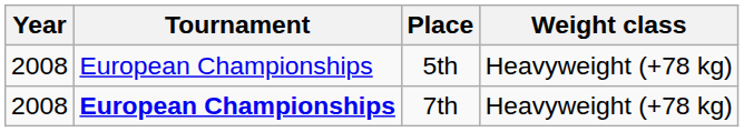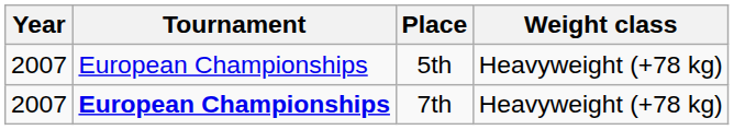 <table class=wikitable>
 <tr>
 <th>Year</th>
 <th>Tournament</th>
 <th>Place</th>
 <th>Weight class</th>
 </tr>
 <tr>
-<td>2008</td>
+<td>2007</td>
 <td><a href='#'>European Championships</a></td>
 <td align="center">5th</td>
 <td>Heavyweight (+78 kg)</td>
 </tr>
 <tr>
-<td>2008</td>
+<td>2007</td>
 <td><strong><a href='#'>European Championships</a></strong></td>
 <td align="center">7th</td>
 <td>Heavyweight (+78 kg)</td>
 </tr>
 </table>
